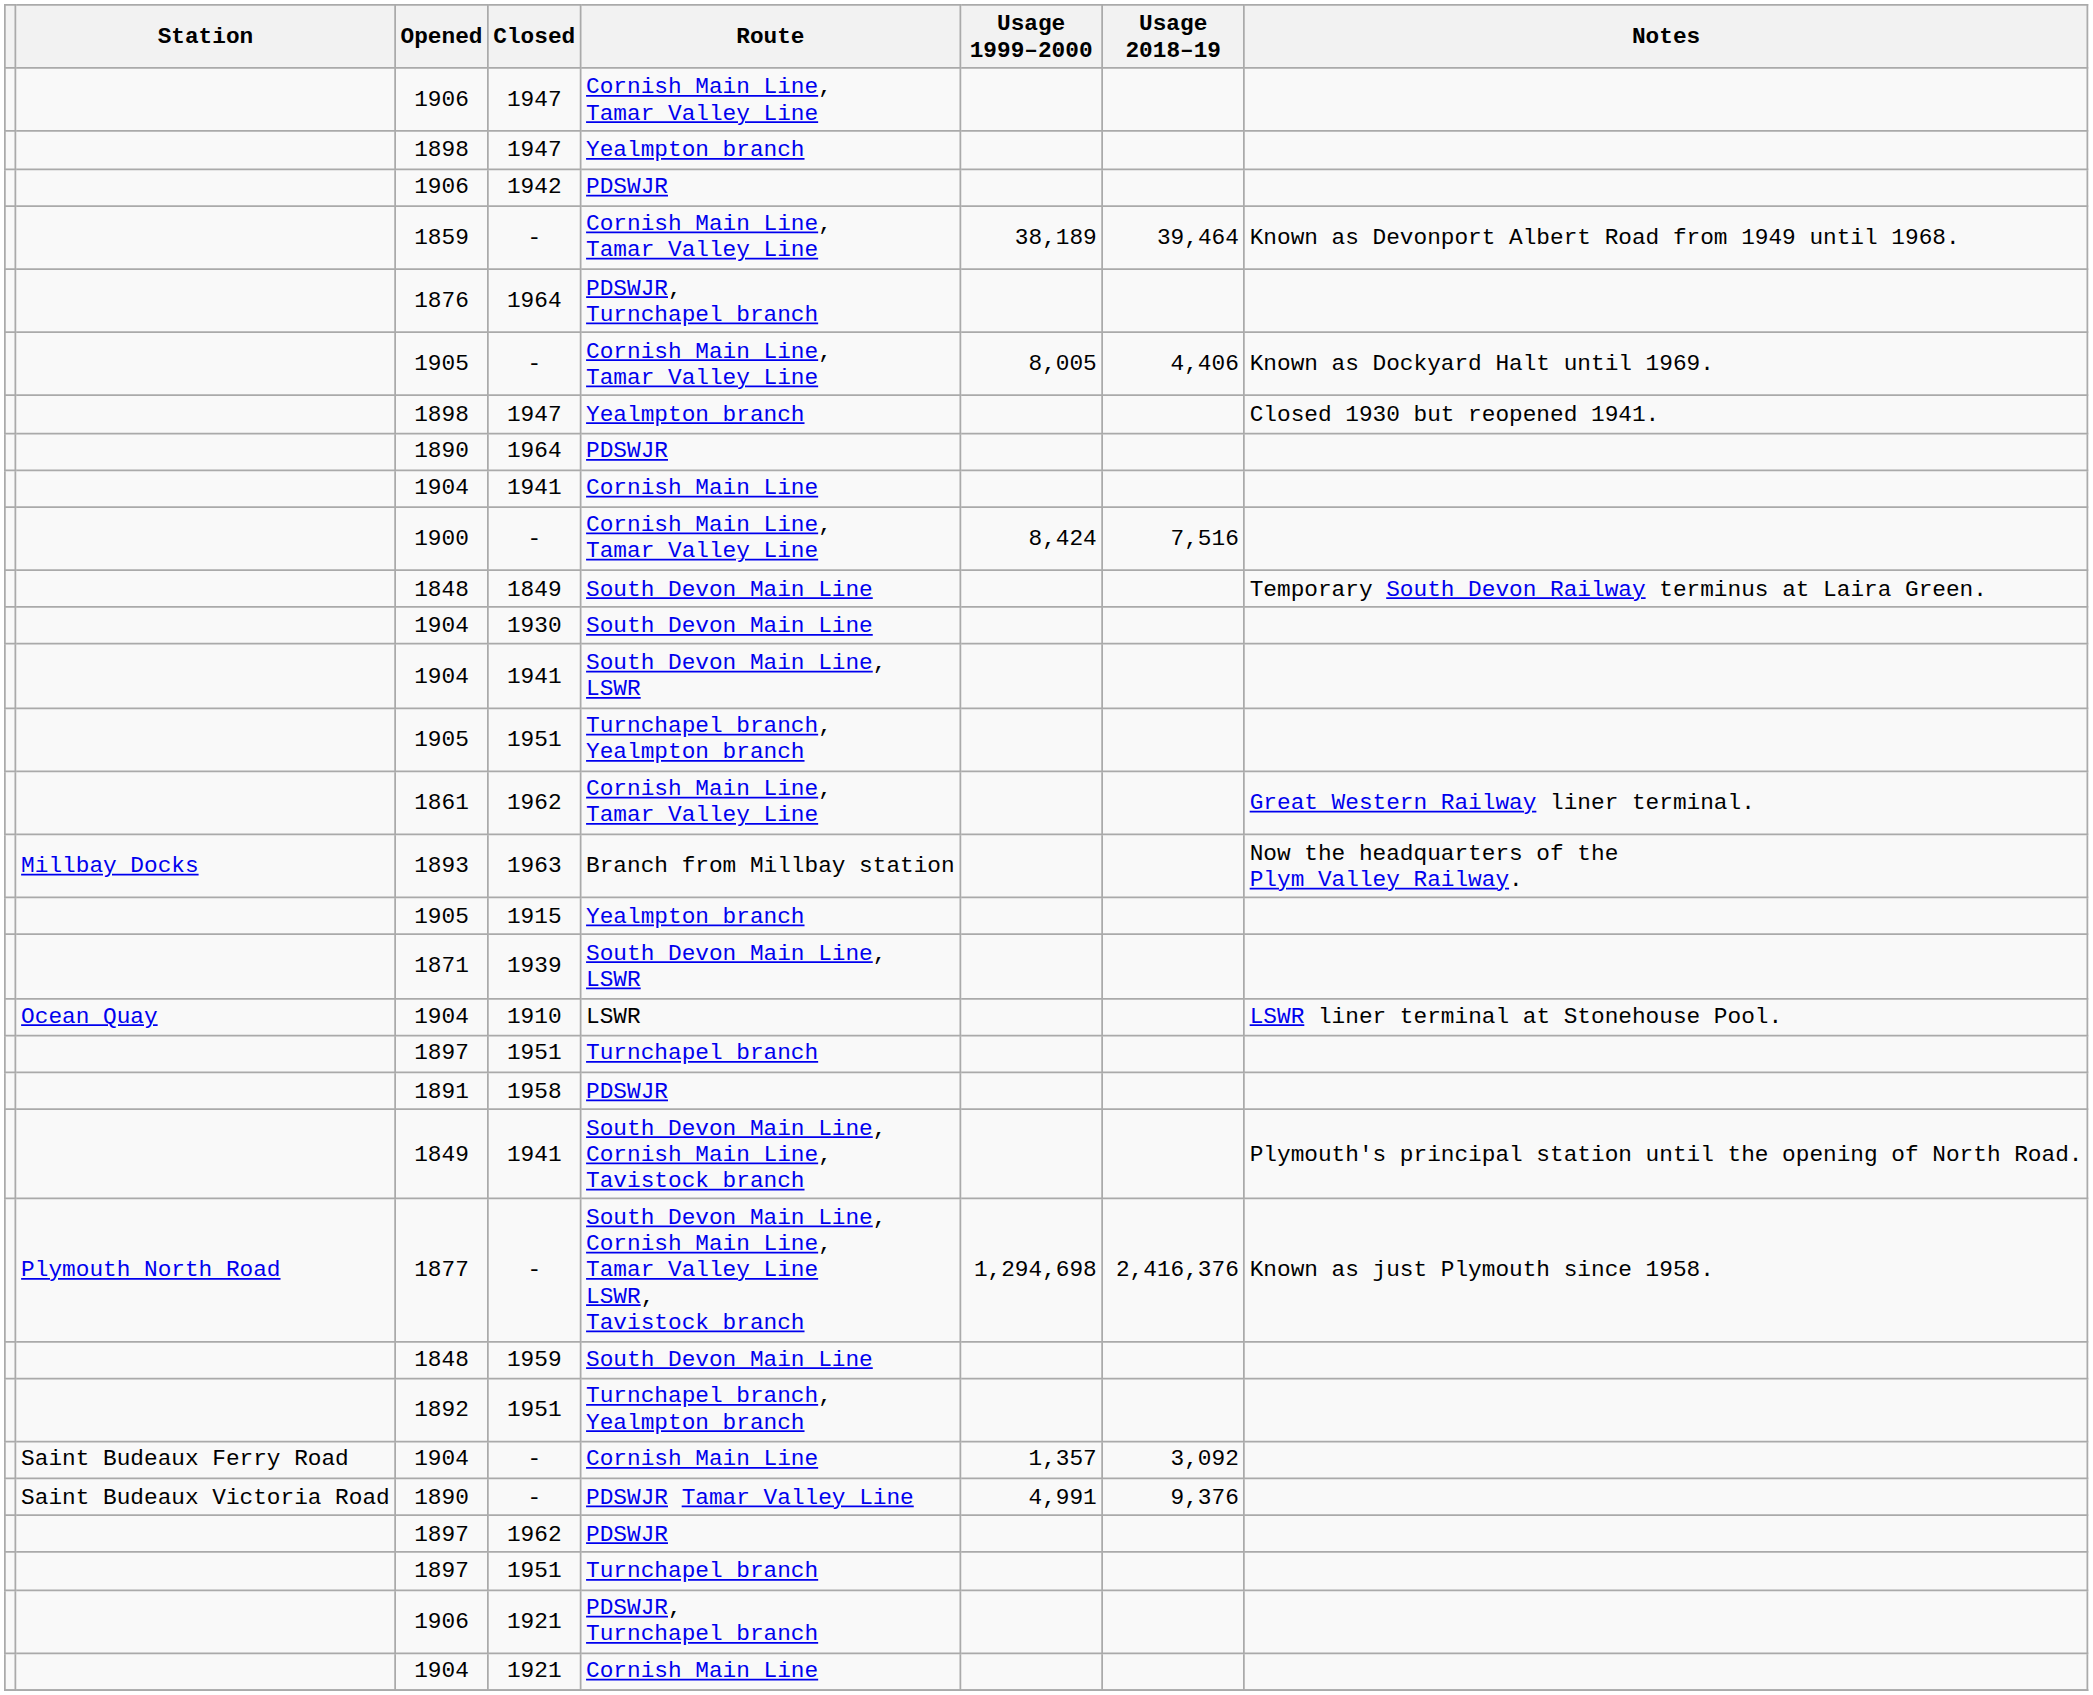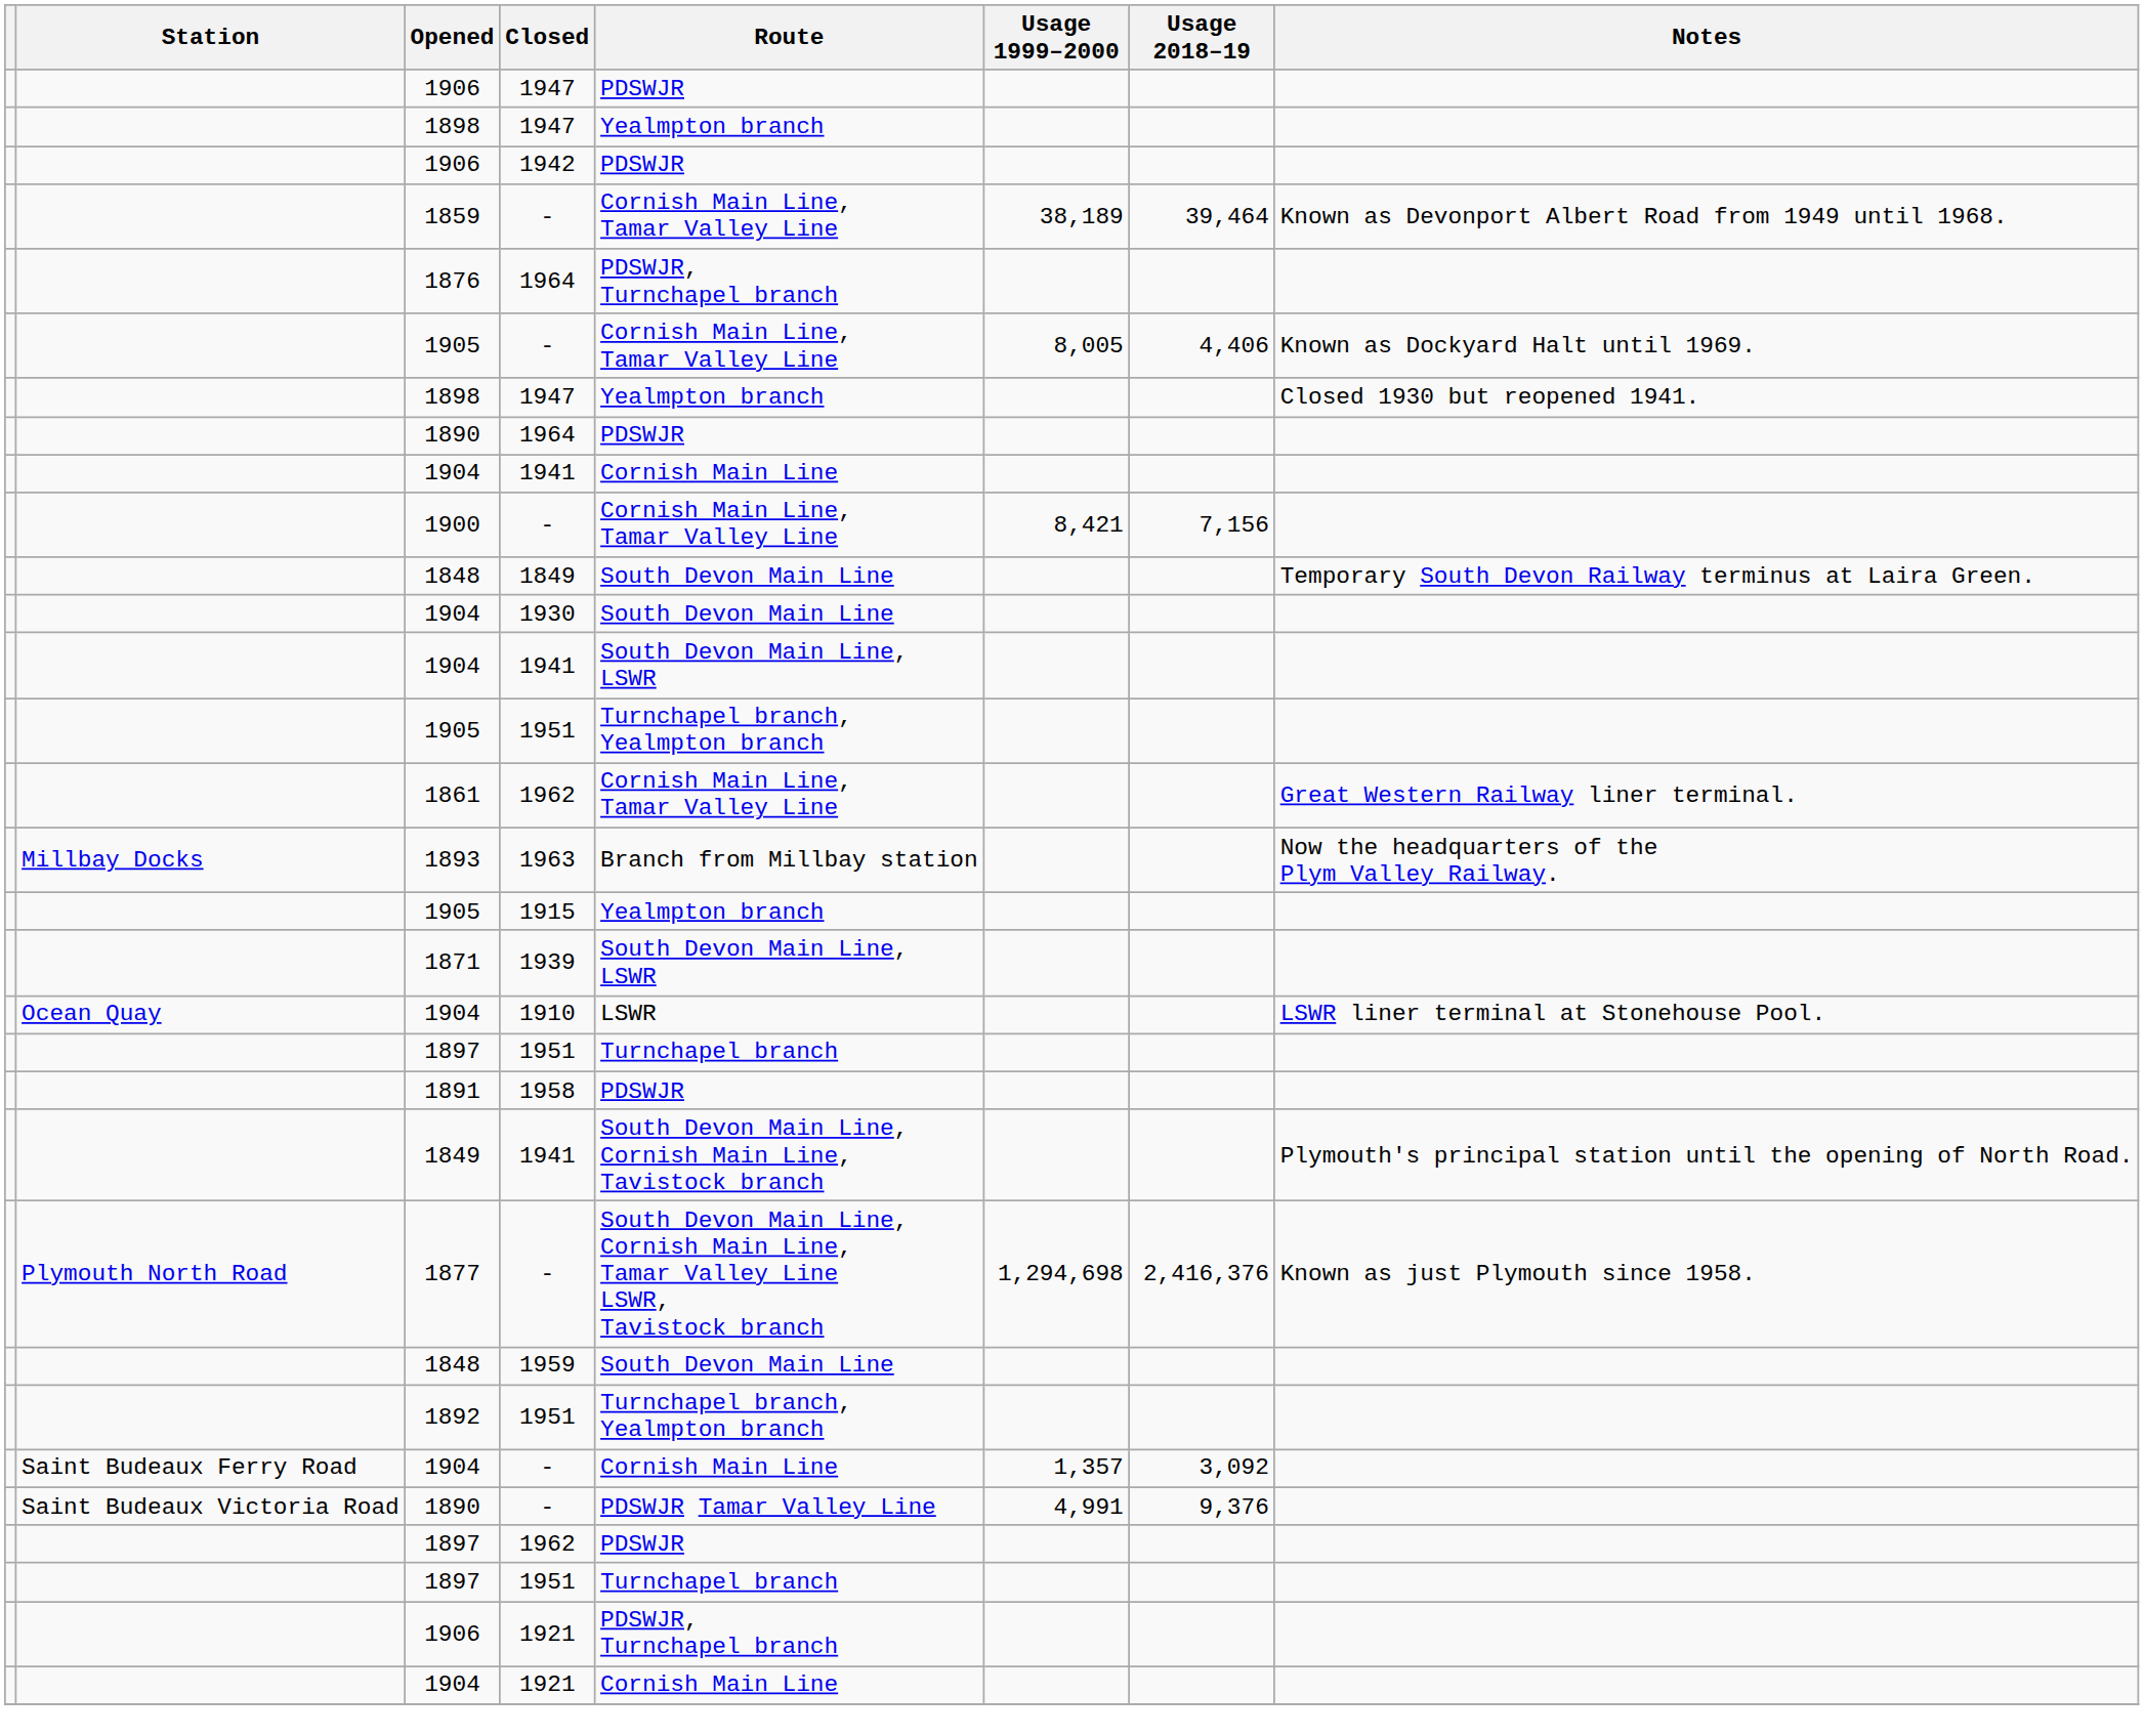 <table class="wikitable sortable" align=centre>
 <tr>
 <th class="unsortable"></th>
 <th>Station</th>
 <th>Opened</th>
 <th>Closed</th>
 <th>Route</th>
 <th width=75>Usage<br>1999–2000</th>
 <th width=75>Usage<br>2018–19</th>
 <th class="unsortable">Notes</th>
 </tr>
 <tr>
 <td></td>
 <td></td>
 <td align=center>1906</td>
 <td align=center>1947</td>
-<td><a href='#'>Cornish Main Line</a>,<br><a href='#'>Tamar Valley Line</a></td>
+<td><a href='#'>PDSWJR</a></td>
 <td></td>
 <td></td>
 <td></td>
 </tr>
 <tr>
 <td></td>
 <td></td>
 <td align=center>1898</td>
 <td align=center>1947</td>
 <td><a href='#'>Yealmpton branch</a></td>
 <td></td>
 <td></td>
 <td></td>
 </tr>
 <tr>
 <td></td>
 <td></td>
 <td align=center>1906</td>
 <td align=center>1942</td>
 <td><a href='#'>PDSWJR</a></td>
 <td></td>
 <td></td>
 <td></td>
 </tr>
 <tr>
 <td></td>
 <td></td>
 <td align=center>1859</td>
 <td align=center>-</td>
 <td><a href='#'>Cornish Main Line</a>,<br><a href='#'>Tamar Valley Line</a></td>
 <td align=right>38,189</td>
 <td align=right>39,464</td>
 <td>Known as Devonport Albert Road from 1949 until 1968.</td>
 </tr>
 <tr>
 <td></td>
 <td></td>
 <td align=center>1876</td>
 <td align=center>1964</td>
 <td><a href='#'>PDSWJR</a>,<br><a href='#'>Turnchapel branch</a></td>
 <td></td>
 <td></td>
 <td></td>
 </tr>
 <tr>
 <td></td>
 <td></td>
 <td align=center>1905</td>
 <td align=center>-</td>
 <td><a href='#'>Cornish Main Line</a>,<br><a href='#'>Tamar Valley Line</a></td>
 <td align=right>8,005</td>
 <td align=right>4,406</td>
 <td>Known as Dockyard Halt until 1969.</td>
 </tr>
 <tr>
 <td></td>
 <td></td>
 <td align=center>1898</td>
 <td align=center>1947</td>
 <td><a href='#'>Yealmpton branch</a></td>
 <td></td>
 <td></td>
 <td>Closed 1930 but reopened 1941.</td>
 </tr>
 <tr>
 <td></td>
 <td></td>
 <td align=center>1890</td>
 <td align=center>1964</td>
 <td><a href='#'>PDSWJR</a></td>
 <td></td>
 <td></td>
 <td></td>
 </tr>
 <tr>
 <td></td>
 <td></td>
 <td align=center>1904</td>
 <td align=center>1941</td>
 <td><a href='#'>Cornish Main Line</a></td>
 <td></td>
 <td></td>
 <td></td>
 </tr>
 <tr>
 <td></td>
 <td></td>
 <td align=center>1900</td>
 <td align=center>-</td>
 <td><a href='#'>Cornish Main Line</a>,<br><a href='#'>Tamar Valley Line</a></td>
-<td align=right>8,424</td>
-<td align=right>7,516</td>
+<td align=right>8,421</td>
+<td align=right>7,156</td>
 <td></td>
 </tr>
 <tr>
 <td></td>
 <td></td>
 <td align=center>1848</td>
 <td align=center>1849</td>
 <td><a href='#'>South Devon Main Line</a></td>
 <td></td>
 <td></td>
 <td>Temporary <a href='#'>South Devon Railway</a> terminus at Laira Green.</td>
 </tr>
 <tr>
 <td></td>
 <td></td>
 <td align=center>1904</td>
 <td align=center>1930</td>
 <td><a href='#'>South Devon Main Line</a></td>
 <td></td>
 <td></td>
 <td></td>
 </tr>
 <tr>
 <td></td>
 <td></td>
 <td align=center>1904</td>
 <td align=center>1941</td>
 <td><a href='#'>South Devon Main Line</a>,<br><a href='#'>LSWR</a></td>
 <td></td>
 <td></td>
 <td></td>
 </tr>
 <tr>
 <td></td>
 <td></td>
 <td align=center>1905</td>
 <td align=center>1951</td>
 <td><a href='#'>Turnchapel branch</a>,<br><a href='#'>Yealmpton branch</a></td>
 <td></td>
 <td></td>
 <td></td>
 </tr>
 <tr>
 <td></td>
 <td></td>
 <td align=center>1861</td>
 <td align=center>1962</td>
 <td><a href='#'>Cornish Main Line</a>,<br><a href='#'>Tamar Valley Line</a></td>
 <td></td>
 <td></td>
 <td><a href='#'>Great Western Railway</a> liner terminal.</td>
 </tr>
 <tr>
 <td></td>
 <td><a href='#'>Millbay Docks</a></td>
 <td align=center>1893</td>
 <td align=center>1963</td>
 <td>Branch from Millbay station</td>
 <td></td>
 <td></td>
 <td>Now the headquarters of the<br><a href='#'>Plym Valley Railway</a>.</td>
 </tr>
 <tr>
 <td></td>
 <td></td>
 <td align=center>1905</td>
 <td align=center>1915</td>
 <td><a href='#'>Yealmpton branch</a></td>
 <td></td>
 <td></td>
 <td></td>
 </tr>
 <tr>
 <td></td>
 <td></td>
 <td align=center>1871</td>
 <td align=center>1939</td>
 <td><a href='#'>South Devon Main Line</a>,<br><a href='#'>LSWR</a></td>
 <td></td>
 <td></td>
 <td></td>
 </tr>
 <tr>
 <td></td>
 <td><a href='#'>Ocean Quay</a></td>
 <td align=center>1904</td>
 <td align=center>1910</td>
 <td>LSWR</td>
 <td></td>
 <td></td>
 <td><a href='#'>LSWR</a> liner terminal at Stonehouse Pool.</td>
 </tr>
 <tr>
 <td></td>
 <td></td>
 <td align=center>1897</td>
 <td align=center>1951</td>
 <td><a href='#'>Turnchapel branch</a></td>
 <td></td>
 <td></td>
 <td></td>
 </tr>
 <tr>
 <td></td>
 <td></td>
 <td align=center>1891</td>
 <td align=center>1958</td>
 <td><a href='#'>PDSWJR</a></td>
 <td></td>
 <td></td>
 <td></td>
 </tr>
 <tr>
 <td></td>
 <td></td>
 <td align=center>1849</td>
 <td align=center>1941</td>
 <td><a href='#'>South Devon Main Line</a>,<br><a href='#'>Cornish Main Line</a>,<br><a href='#'>Tavistock branch</a></td>
 <td></td>
 <td></td>
 <td>Plymouth's principal station until the opening of North Road.</td>
 </tr>
 <tr>
 <td></td>
 <td><a href='#'>Plymouth North Road</a></td>
 <td align=center>1877</td>
 <td align=center>-</td>
 <td><a href='#'>South Devon Main Line</a>,<br><a href='#'>Cornish Main Line</a>,<br><a href='#'>Tamar Valley Line</a><br><a href='#'>LSWR</a>,<br><a href='#'>Tavistock branch</a></td>
 <td align=right>1,294,698</td>
 <td align=right>2,416,376</td>
 <td>Known as just Plymouth since 1958.</td>
 </tr>
 <tr>
 <td></td>
 <td></td>
 <td align=center>1848</td>
 <td align=center>1959</td>
 <td><a href='#'>South Devon Main Line</a></td>
 <td></td>
 <td></td>
 <td></td>
 </tr>
 <tr>
 <td></td>
 <td></td>
 <td align=center>1892</td>
 <td align=center>1951</td>
 <td><a href='#'>Turnchapel branch</a>,<br><a href='#'>Yealmpton branch</a></td>
 <td></td>
 <td></td>
 <td></td>
 </tr>
 <tr>
 <td></td>
 <td><span>Saint Budeaux Ferry Road</span></td>
 <td align=center>1904</td>
 <td align=center>-</td>
 <td><a href='#'>Cornish Main Line</a></td>
 <td align=right>1,357</td>
 <td align=right>3,092</td>
 <td></td>
 </tr>
 <tr>
 <td></td>
 <td><span>Saint Budeaux Victoria Road</span></td>
 <td align=center>1890</td>
 <td align=center>-</td>
 <td><a href='#'>PDSWJR</a> <a href='#'>Tamar Valley Line</a></td>
 <td align=right>4,991</td>
 <td align=right>9,376</td>
 <td></td>
 </tr>
 <tr>
 <td></td>
 <td></td>
 <td align=center>1897</td>
 <td align=center>1962</td>
 <td><a href='#'>PDSWJR</a></td>
 <td></td>
 <td></td>
 <td></td>
 </tr>
 <tr>
 <td></td>
 <td></td>
 <td align=center>1897</td>
 <td align=center>1951</td>
 <td><a href='#'>Turnchapel branch</a></td>
 <td></td>
 <td></td>
 <td></td>
 </tr>
 <tr>
 <td></td>
 <td></td>
 <td align=center>1906</td>
 <td align=center>1921</td>
 <td><a href='#'>PDSWJR</a>,<br><a href='#'>Turnchapel branch</a></td>
 <td></td>
 <td></td>
 <td></td>
 </tr>
 <tr>
 <td></td>
 <td></td>
 <td align=center>1904</td>
 <td align=center>1921</td>
 <td><a href='#'>Cornish Main Line</a></td>
 <td></td>
 <td></td>
 <td></td>
 </tr>
 <tr>
 </tr>
 </table>
